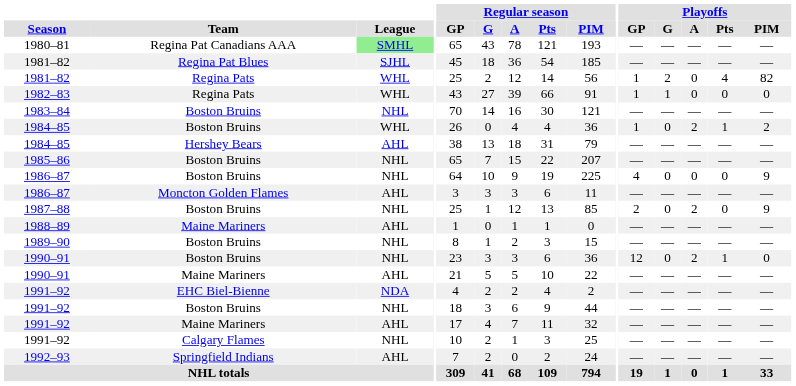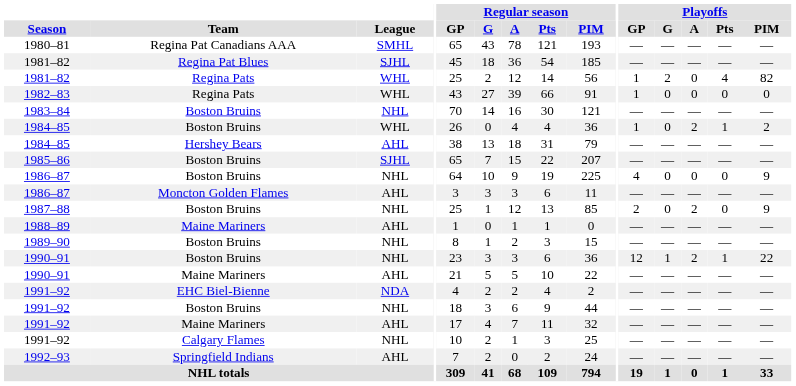 <table border="0" cellpadding="1" cellspacing="0" style="text-align:center; width:60em">
 <tr bgcolor="#e0e0e0">
 <th colspan="3" bgcolor="#ffffff"></th>
 <th rowspan="100" bgcolor="#ffffff"></th>
 <th colspan="5"><a href='#'>Regular season</a></th>
 <th rowspan="100" bgcolor="#ffffff"></th>
 <th colspan="5"><a href='#'>Playoffs</a></th>
 </tr>
 <tr bgcolor="#e0e0e0">
 <th><a href='#'>Season</a></th>
 <th>Team</th>
 <th>League</th>
 <th>GP</th>
 <th><a href='#'>G</a></th>
 <th><a href='#'>A</a></th>
 <th><a href='#'>Pts</a></th>
 <th><a href='#'>PIM</a></th>
 <th>GP</th>
 <th>G</th>
 <th>A</th>
 <th>Pts</th>
 <th>PIM</th>
 </tr>
 <tr>
 <td>1980–81</td>
 <td>Regina Pat Canadians AAA</td>
-<td style="background: lightgreen;"><a href='#'>SMHL</a></td>
+<td><a href='#'>SMHL</a></td>
 <td>65</td>
 <td>43</td>
 <td>78</td>
 <td>121</td>
 <td>193</td>
 <td>—</td>
 <td>—</td>
 <td>—</td>
 <td>—</td>
 <td>—</td>
 </tr>
 <tr bgcolor="#f0f0f0">
 <td>1981–82</td>
 <td><a href='#'>Regina Pat Blues</a></td>
 <td><a href='#'>SJHL</a></td>
 <td>45</td>
 <td>18</td>
 <td>36</td>
 <td>54</td>
 <td>185</td>
 <td>—</td>
 <td>—</td>
 <td>—</td>
 <td>—</td>
 <td>—</td>
 </tr>
 <tr>
 <td><a href='#'>1981–82</a></td>
 <td><a href='#'>Regina Pats</a></td>
 <td><a href='#'>WHL</a></td>
 <td>25</td>
 <td>2</td>
 <td>12</td>
 <td>14</td>
 <td>56</td>
 <td>1</td>
 <td>2</td>
 <td>0</td>
 <td>4</td>
 <td>82</td>
 </tr>
 <tr bgcolor="#f0f0f0">
 <td><a href='#'>1982–83</a></td>
 <td>Regina Pats</td>
 <td>WHL</td>
 <td>43</td>
 <td>27</td>
 <td>39</td>
 <td>66</td>
 <td>91</td>
 <td>1</td>
-<td>1</td>
+<td>0</td>
 <td>0</td>
 <td>0</td>
 <td>0</td>
 </tr>
 <tr>
 <td><a href='#'>1983–84</a></td>
 <td><a href='#'>Boston Bruins</a></td>
 <td><a href='#'>NHL</a></td>
 <td>70</td>
 <td>14</td>
 <td>16</td>
 <td>30</td>
 <td>121</td>
 <td>—</td>
 <td>—</td>
 <td>—</td>
 <td>—</td>
 <td>—</td>
 </tr>
 <tr bgcolor="#f0f0f0">
 <td><a href='#'>1984–85</a></td>
 <td>Boston Bruins</td>
 <td>WHL</td>
 <td>26</td>
 <td>0</td>
 <td>4</td>
 <td>4</td>
 <td>36</td>
 <td>1</td>
 <td>0</td>
 <td>2</td>
 <td>1</td>
 <td>2</td>
 </tr>
 <tr>
 <td><a href='#'>1984–85</a></td>
 <td><a href='#'>Hershey Bears</a></td>
 <td><a href='#'>AHL</a></td>
 <td>38</td>
 <td>13</td>
 <td>18</td>
 <td>31</td>
 <td>79</td>
 <td>—</td>
 <td>—</td>
 <td>—</td>
 <td>—</td>
 <td>—</td>
 </tr>
 <tr bgcolor="#f0f0f0">
 <td><a href='#'>1985–86</a></td>
 <td>Boston Bruins</td>
-<td>NHL</td>
+<td><a href='#'>SJHL</a></td>
 <td>65</td>
 <td>7</td>
 <td>15</td>
 <td>22</td>
 <td>207</td>
 <td>—</td>
 <td>—</td>
 <td>—</td>
 <td>—</td>
 <td>—</td>
 </tr>
 <tr>
 <td><a href='#'>1986–87</a></td>
 <td>Boston Bruins</td>
 <td>NHL</td>
 <td>64</td>
 <td>10</td>
 <td>9</td>
 <td>19</td>
 <td>225</td>
 <td>4</td>
 <td>0</td>
 <td>0</td>
 <td>0</td>
 <td>9</td>
 </tr>
 <tr bgcolor="#f0f0f0">
 <td><a href='#'>1986–87</a></td>
 <td><a href='#'>Moncton Golden Flames</a></td>
 <td>AHL</td>
 <td>3</td>
 <td>3</td>
 <td>3</td>
 <td>6</td>
 <td>11</td>
 <td>—</td>
 <td>—</td>
 <td>—</td>
 <td>—</td>
 <td>—</td>
 </tr>
 <tr>
 <td><a href='#'>1987–88</a></td>
 <td>Boston Bruins</td>
 <td>NHL</td>
 <td>25</td>
 <td>1</td>
 <td>12</td>
 <td>13</td>
 <td>85</td>
 <td>2</td>
 <td>0</td>
 <td>2</td>
 <td>0</td>
 <td>9</td>
 </tr>
 <tr bgcolor="#f0f0f0">
 <td><a href='#'>1988–89</a></td>
 <td><a href='#'>Maine Mariners</a></td>
 <td>AHL</td>
 <td>1</td>
 <td>0</td>
 <td>1</td>
 <td>1</td>
 <td>0</td>
 <td>—</td>
 <td>—</td>
 <td>—</td>
 <td>—</td>
 <td>—</td>
 </tr>
 <tr>
 <td><a href='#'>1989–90</a></td>
 <td>Boston Bruins</td>
 <td>NHL</td>
 <td>8</td>
 <td>1</td>
 <td>2</td>
 <td>3</td>
 <td>15</td>
 <td>—</td>
 <td>—</td>
 <td>—</td>
 <td>—</td>
 <td>—</td>
 </tr>
 <tr bgcolor="#f0f0f0">
 <td><a href='#'>1990–91</a></td>
 <td>Boston Bruins</td>
 <td>NHL</td>
 <td>23</td>
 <td>3</td>
 <td>3</td>
 <td>6</td>
 <td>36</td>
 <td>12</td>
-<td>0</td>
+<td>1</td>
 <td>2</td>
 <td>1</td>
-<td>0</td>
+<td>22</td>
 </tr>
 <tr>
 <td><a href='#'>1990–91</a></td>
 <td>Maine Mariners</td>
 <td>AHL</td>
 <td>21</td>
 <td>5</td>
 <td>5</td>
 <td>10</td>
 <td>22</td>
 <td>—</td>
 <td>—</td>
 <td>—</td>
 <td>—</td>
 <td>—</td>
 </tr>
 <tr bgcolor="#f0f0f0">
 <td><a href='#'>1991–92</a></td>
 <td><a href='#'>EHC Biel-Bienne</a></td>
 <td><a href='#'>NDA</a></td>
 <td>4</td>
 <td>2</td>
 <td>2</td>
 <td>4</td>
 <td>2</td>
 <td>—</td>
 <td>—</td>
 <td>—</td>
 <td>—</td>
 <td>—</td>
 </tr>
 <tr>
 <td><a href='#'>1991–92</a></td>
 <td>Boston Bruins</td>
 <td>NHL</td>
 <td>18</td>
 <td>3</td>
 <td>6</td>
 <td>9</td>
 <td>44</td>
 <td>—</td>
 <td>—</td>
 <td>—</td>
 <td>—</td>
 <td>—</td>
 </tr>
 <tr bgcolor="#f0f0f0">
 <td><a href='#'>1991–92</a></td>
 <td>Maine Mariners</td>
 <td>AHL</td>
 <td>17</td>
 <td>4</td>
 <td>7</td>
 <td>11</td>
 <td>32</td>
 <td>—</td>
 <td>—</td>
 <td>—</td>
 <td>—</td>
 <td>—</td>
 </tr>
 <tr>
 <td>1991–92</td>
 <td><a href='#'>Calgary Flames</a></td>
 <td>NHL</td>
 <td>10</td>
 <td>2</td>
 <td>1</td>
 <td>3</td>
 <td>25</td>
 <td>—</td>
 <td>—</td>
 <td>—</td>
 <td>—</td>
 <td>—</td>
 </tr>
 <tr bgcolor="#f0f0f0">
 <td><a href='#'>1992–93</a></td>
 <td><a href='#'>Springfield Indians</a></td>
 <td>AHL</td>
 <td>7</td>
 <td>2</td>
 <td>0</td>
 <td>2</td>
 <td>24</td>
 <td>—</td>
 <td>—</td>
 <td>—</td>
 <td>—</td>
 <td>—</td>
 </tr>
 <tr bgcolor="#e0e0e0">
 <th colspan="3">NHL totals</th>
 <th>309</th>
 <th>41</th>
 <th>68</th>
 <th>109</th>
 <th>794</th>
 <th>19</th>
 <th>1</th>
 <th>0</th>
 <th>1</th>
 <th>33</th>
 </tr>
 </table>
